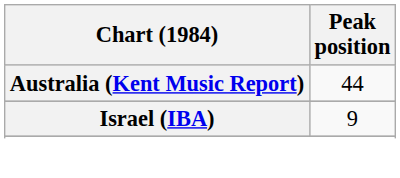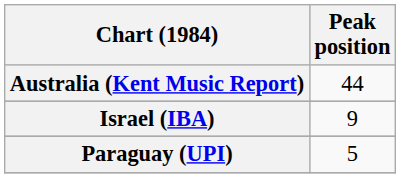 <table class="wikitable sortable plainrowheaders" style="text-align:center">
 <tr>
 <th>Chart (1984)</th>
 <th>Peak<br>position</th>
 </tr>
 <tr>
 <th scope="row">Australia (<a href='#'>Kent Music Report</a>)</th>
 <td>44</td>
 </tr>
 <tr>
 </tr>
 <tr>
 </tr>
 <tr>
 </tr>
 <tr>
 </tr>
 <tr>
 <th scope="row">Israel (<a href='#'>IBA</a>)</th>
 <td>9</td>
 </tr>
 <tr>
 </tr>
 <tr>
 </tr>
 <tr>
+<th scope="row">Paraguay (<a href='#'>UPI</a>)</th>
+<td>5</td>
+</tr>
+<tr>
 </tr>
 </table>
